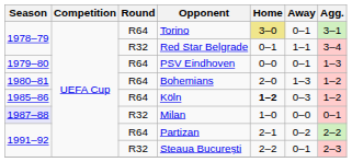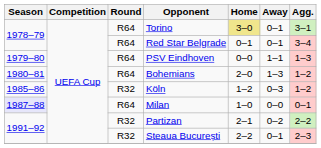 <table class="wikitable">
 <tr>
 <th>Season</th>
 <th>Competition</th>
 <th>Round</th>
 <th>Opponent</th>
 <th>Home</th>
 <th>Away</th>
 <th>Agg.</th>
 </tr>
 <tr>
 <td rowspan=2 align="center"><a href='#'>1978–79</a></td>
 <td rowspan=8 align="center"><a href='#'>UEFA Cup</a></td>
 <td align="center">R64</td>
 <td> <a href='#'>Torino</a></td>
 <td align="center" style="background: khaki;">3–0</td>
 <td align="center">0–1</td>
 <td style="background:#D0F0C0" align="center">3–1</td>
 </tr>
 <tr>
-<td align="center">R32</td>
+<td align="center">R64</td>
 <td> <a href='#'>Red Star Belgrade</a></td>
 <td align="center">0–1</td>
-<td align="center">1–1</td>
+<td align="center">0–1</td>
 <td style="background:#FFCCCC" align="center">3–4</td>
 </tr>
 <tr>
 <td align="center"><a href='#'>1979–80</a></td>
 <td align="center">R64</td>
 <td> <a href='#'>PSV Eindhoven</a></td>
 <td align="center">0–0</td>
-<td align="center">0–1</td>
+<td align="center">1–1</td>
 <td style="background:#FFCCCC" align="center">1–3</td>
 </tr>
 <tr>
 <td align="center"><a href='#'>1980–81</a></td>
 <td align="center">R64</td>
 <td> <a href='#'>Bohemians</a></td>
 <td align="center">2–0</td>
 <td align="center">1–3</td>
 <td style="background:#FFCCCC" align="center">1–2</td>
 </tr>
 <tr>
 <td align="center"><a href='#'>1985–86</a></td>
-<td align="center">R64</td>
+<td align="center">R32</td>
 <td> <a href='#'>Köln</a></td>
-<td align="center"><strong>1–2</strong></td>
+<td align="center">1–2</td>
 <td align="center">0–3</td>
 <td style="background:#FFCCCC" align="center">1–2</td>
 </tr>
 <tr>
 <td align="center" style="background: lavender;"><a href='#'>1987–88</a></td>
-<td align="center">R32</td>
+<td align="center">R64</td>
 <td> <a href='#'>Milan</a></td>
 <td align="center">1–0</td>
 <td align="center">0–0</td>
 <td style="background:#FFCCCC" align="center">0–1</td>
 </tr>
 <tr>
 <td rowspan=2 align="center"><a href='#'>1991–92</a></td>
-<td align="center">R64</td>
+<td align="center">R32</td>
 <td> <a href='#'>Partizan</a></td>
 <td align="center">2–1</td>
 <td align="center">0–2</td>
 <td style="background:#D0F0C0" align="center">2–2</td>
 </tr>
 <tr>
 <td align="center">R32</td>
 <td> <a href='#'>Steaua București</a></td>
 <td align="center">2–2</td>
 <td align="center">0–1</td>
 <td style="background:#FFCCCC" align="center">2–3</td>
 </tr>
 <tr>
 </tr>
 </table>
